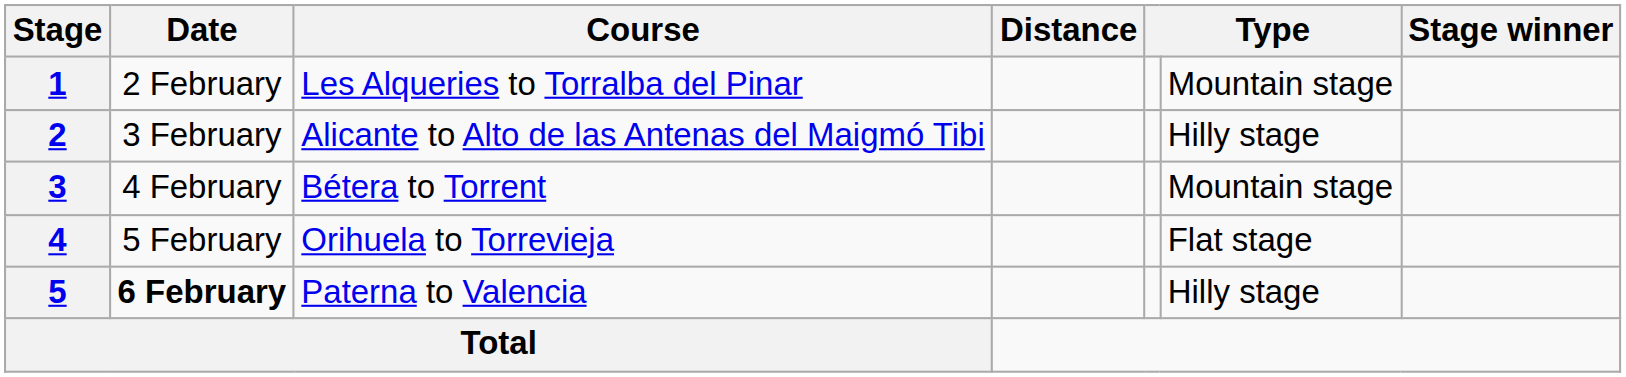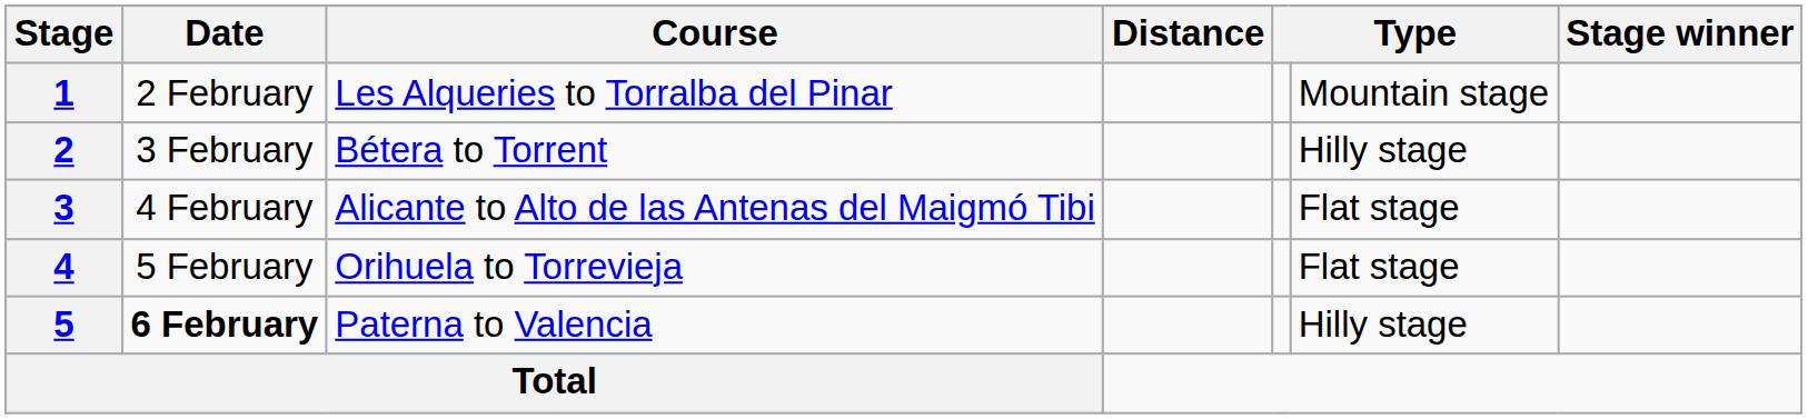 <table class="wikitable">
 <tr>
 <th scope="col">Stage</th>
 <th scope="col">Date</th>
 <th scope="col">Course</th>
 <th scope="col">Distance</th>
 <th scope="col" colspan="2">Type</th>
 <th scope="col">Stage winner</th>
 </tr>
 <tr>
 <th scope="row"><a href='#'>1</a></th>
 <td style="text-align:center;">2 February</td>
 <td><a href='#'>Les Alqueries</a> to <a href='#'>Torralba del Pinar</a></td>
 <td style="text-align:center;"></td>
 <td></td>
 <td>Mountain stage</td>
 <td></td>
 </tr>
 <tr>
 <th scope="row"><a href='#'>2</a></th>
 <td style="text-align:center;">3 February</td>
-<td><a href='#'>Alicante</a> to <a href='#'>Alto de las Antenas del Maigmó Tibi</a></td>
+<td><a href='#'>Bétera</a> to <a href='#'>Torrent</a></td>
 <td style="text-align:center;"></td>
 <td></td>
 <td>Hilly stage</td>
 <td></td>
 </tr>
 <tr>
 <th scope="row"><a href='#'>3</a></th>
 <td style="text-align:center;">4 February</td>
-<td><a href='#'>Bétera</a> to <a href='#'>Torrent</a></td>
+<td><a href='#'>Alicante</a> to <a href='#'>Alto de las Antenas del Maigmó Tibi</a></td>
 <td style="text-align:center;"></td>
 <td></td>
-<td>Mountain stage</td>
+<td>Flat stage</td>
 <td></td>
 </tr>
 <tr>
 <th scope="row"><a href='#'>4</a></th>
 <td style="text-align:center;">5 February</td>
 <td><a href='#'>Orihuela</a> to <a href='#'>Torrevieja</a></td>
 <td style="text-align:center;"></td>
 <td></td>
 <td>Flat stage</td>
 <td></td>
 </tr>
 <tr>
 <th scope="row"><a href='#'>5</a></th>
 <td style="text-align:center;"><strong>6 February</strong></td>
 <td><a href='#'>Paterna</a> to <a href='#'>Valencia</a></td>
 <td style="text-align:center;"></td>
 <td></td>
 <td>Hilly stage</td>
 <td></td>
 </tr>
 <tr>
 <th colspan="3">Total</th>
 <td colspan="4" style="text-align:center;"></td>
 </tr>
 </table>
